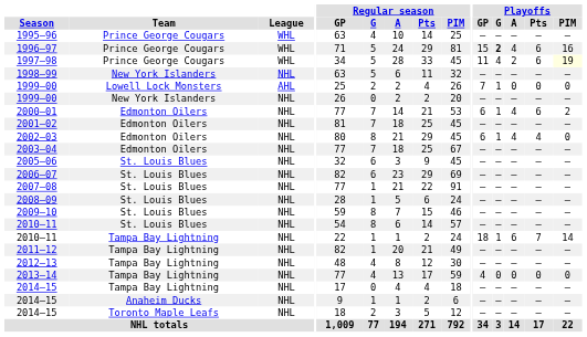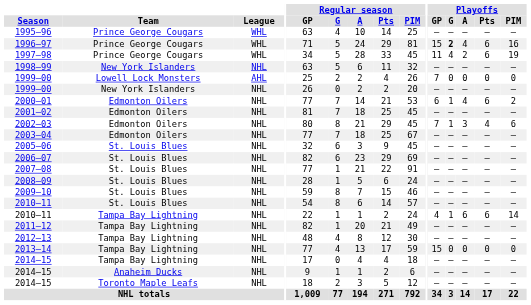 <table border="0" cellpadding="1" cellspacing="0" style="text-align:center; width:60em">
 <tr bgcolor="#e0e0e0">
 <th colspan="3" bgcolor="#ffffff"></th>
 <th rowspan="99" bgcolor="#ffffff"></th>
 <th colspan="5"><a href='#'>Regular season</a></th>
 <th rowspan="99" bgcolor="#ffffff"></th>
 <th colspan="5"><a href='#'>Playoffs</a></th>
 </tr>
 <tr bgcolor="#e0e0e0">
 <th><a href='#'>Season</a></th>
 <th>Team</th>
 <th>League</th>
 <th>GP</th>
 <th><a href='#'>G</a></th>
 <th><a href='#'>A</a></th>
 <th><a href='#'>Pts</a></th>
 <th><a href='#'>PIM</a></th>
 <th>GP</th>
 <th>G</th>
 <th>A</th>
 <th>Pts</th>
 <th>PIM</th>
 </tr>
 <tr>
 <td><a href='#'>1995–96</a></td>
 <td><a href='#'>Prince George Cougars</a></td>
 <td><a href='#'>WHL</a></td>
 <td>63</td>
 <td>4</td>
 <td>10</td>
 <td>14</td>
 <td>25</td>
 <td>—</td>
 <td>—</td>
 <td>—</td>
 <td>—</td>
 <td>—</td>
 </tr>
 <tr style="background:#f0f0f0;">
 <td><a href='#'>1996–97</a></td>
 <td>Prince George Cougars</td>
 <td>WHL</td>
 <td>71</td>
 <td>5</td>
 <td>24</td>
 <td>29</td>
 <td>81</td>
 <td>15</td>
 <td><strong>2</strong></td>
 <td>4</td>
 <td>6</td>
 <td>16</td>
 </tr>
 <tr>
 <td><a href='#'>1997–98</a></td>
 <td>Prince George Cougars</td>
 <td>WHL</td>
 <td>34</td>
 <td>5</td>
 <td>28</td>
 <td>33</td>
 <td>45</td>
 <td>11</td>
 <td>4</td>
 <td>2</td>
 <td>6</td>
-<td style="background: lightyellow;">19</td>
+<td>19</td>
 </tr>
 <tr style="background:#f0f0f0;">
 <td><a href='#'>1998–99</a></td>
 <td><a href='#'>New York Islanders</a></td>
 <td><a href='#'>NHL</a></td>
 <td>63</td>
 <td>5</td>
 <td>6</td>
 <td>11</td>
 <td>32</td>
 <td>—</td>
 <td>—</td>
 <td>—</td>
 <td>—</td>
 <td>—</td>
 </tr>
 <tr>
 <td><a href='#'>1999–00</a></td>
 <td><a href='#'>Lowell Lock Monsters</a></td>
 <td><a href='#'>AHL</a></td>
 <td>25</td>
 <td>2</td>
 <td>2</td>
 <td>4</td>
 <td>26</td>
 <td>7</td>
-<td>1</td>
+<td>0</td>
 <td>0</td>
 <td>0</td>
 <td>0</td>
 </tr>
 <tr style="background:#f0f0f0;">
 <td><a href='#'>1999–00</a></td>
 <td>New York Islanders</td>
 <td>NHL</td>
 <td>26</td>
 <td>0</td>
 <td>2</td>
 <td>2</td>
 <td>20</td>
 <td>—</td>
 <td>—</td>
 <td>—</td>
 <td>—</td>
 <td>—</td>
 </tr>
 <tr>
 <td><a href='#'>2000–01</a></td>
 <td><a href='#'>Edmonton Oilers</a></td>
 <td>NHL</td>
 <td>77</td>
 <td>7</td>
 <td>14</td>
 <td>21</td>
 <td>53</td>
 <td>6</td>
 <td>1</td>
 <td>4</td>
 <td>6</td>
 <td>2</td>
 </tr>
 <tr style="background:#f0f0f0;">
 <td><a href='#'>2001–02</a></td>
 <td>Edmonton Oilers</td>
 <td>NHL</td>
 <td>81</td>
 <td>7</td>
 <td>18</td>
 <td>25</td>
 <td>45</td>
 <td>—</td>
 <td>—</td>
 <td>—</td>
 <td>—</td>
 <td>—</td>
 </tr>
 <tr>
 <td><a href='#'>2002–03</a></td>
 <td>Edmonton Oilers</td>
 <td>NHL</td>
 <td>80</td>
 <td>8</td>
 <td>21</td>
 <td>29</td>
 <td>45</td>
+<td>7</td>
+<td>1</td>
+<td>3</td>
+<td>4</td>
 <td>6</td>
-<td>1</td>
-<td>4</td>
-<td>4</td>
-<td>0</td>
 </tr>
 <tr style="background:#f0f0f0;">
 <td><a href='#'>2003–04</a></td>
 <td>Edmonton Oilers</td>
 <td>NHL</td>
 <td>77</td>
 <td>7</td>
 <td>18</td>
 <td>25</td>
 <td>67</td>
 <td>—</td>
 <td>—</td>
 <td>—</td>
 <td>—</td>
 <td>—</td>
 </tr>
 <tr>
 <td><a href='#'>2005–06</a></td>
 <td><a href='#'>St. Louis Blues</a></td>
 <td>NHL</td>
 <td>32</td>
 <td>6</td>
 <td>3</td>
 <td>9</td>
 <td>45</td>
 <td>—</td>
 <td>—</td>
 <td>—</td>
 <td>—</td>
 <td>—</td>
 </tr>
 <tr style="background:#f0f0f0;">
 <td><a href='#'>2006–07</a></td>
 <td>St. Louis Blues</td>
 <td>NHL</td>
 <td>82</td>
 <td>6</td>
 <td>23</td>
 <td>29</td>
 <td>69</td>
 <td>—</td>
 <td>—</td>
 <td>—</td>
 <td>—</td>
 <td>—</td>
 </tr>
 <tr>
 <td><a href='#'>2007–08</a></td>
 <td>St. Louis Blues</td>
 <td>NHL</td>
 <td>77</td>
 <td>1</td>
 <td>21</td>
 <td>22</td>
 <td>91</td>
 <td>—</td>
 <td>—</td>
 <td>—</td>
 <td>—</td>
 <td>—</td>
 </tr>
 <tr style="background:#f0f0f0;">
 <td><a href='#'>2008–09</a></td>
 <td>St. Louis Blues</td>
 <td>NHL</td>
 <td>28</td>
 <td>1</td>
 <td>5</td>
 <td>6</td>
 <td>24</td>
 <td>—</td>
 <td>—</td>
 <td>—</td>
 <td>—</td>
 <td>—</td>
 </tr>
 <tr>
 <td><a href='#'>2009–10</a></td>
 <td>St. Louis Blues</td>
 <td>NHL</td>
 <td>59</td>
 <td>8</td>
 <td>7</td>
 <td>15</td>
 <td>46</td>
 <td>—</td>
 <td>—</td>
 <td>—</td>
 <td>—</td>
 <td>—</td>
 </tr>
 <tr style="background:#f0f0f0;">
 <td><a href='#'>2010–11</a></td>
 <td>St. Louis Blues</td>
 <td>NHL</td>
 <td>54</td>
 <td>8</td>
 <td>6</td>
 <td>14</td>
 <td>57</td>
 <td>—</td>
 <td>—</td>
 <td>—</td>
 <td>—</td>
 <td>—</td>
 </tr>
 <tr>
 <td>2010–11</td>
 <td><a href='#'>Tampa Bay Lightning</a></td>
 <td>NHL</td>
 <td>22</td>
 <td>1</td>
 <td>1</td>
 <td>2</td>
 <td>24</td>
-<td>18</td>
+<td>4</td>
 <td>1</td>
 <td>6</td>
-<td>7</td>
+<td>6</td>
 <td>14</td>
 </tr>
 <tr style="background:#f0f0f0;">
 <td><a href='#'>2011–12</a></td>
 <td>Tampa Bay Lightning</td>
 <td>NHL</td>
 <td>82</td>
 <td>1</td>
 <td>20</td>
 <td>21</td>
 <td>49</td>
 <td>—</td>
 <td>—</td>
 <td>—</td>
 <td>—</td>
 <td>—</td>
 </tr>
 <tr>
 <td><a href='#'>2012–13</a></td>
 <td>Tampa Bay Lightning</td>
 <td>NHL</td>
 <td>48</td>
 <td>4</td>
 <td>8</td>
 <td>12</td>
 <td>30</td>
 <td>—</td>
 <td>—</td>
 <td>—</td>
 <td>—</td>
 <td>—</td>
 </tr>
 <tr style="background:#f0f0f0;">
 <td><a href='#'>2013–14</a></td>
 <td>Tampa Bay Lightning</td>
 <td>NHL</td>
 <td>77</td>
 <td>4</td>
 <td>13</td>
 <td>17</td>
 <td>59</td>
-<td>4</td>
+<td>15</td>
 <td>0</td>
 <td>0</td>
 <td>0</td>
 <td>0</td>
 </tr>
 <tr>
 <td><a href='#'>2014–15</a></td>
 <td>Tampa Bay Lightning</td>
 <td>NHL</td>
 <td>17</td>
 <td>0</td>
 <td>4</td>
 <td>4</td>
 <td>18</td>
 <td>—</td>
 <td>—</td>
 <td>—</td>
 <td>—</td>
 <td>—</td>
 </tr>
 <tr style="background:#f0f0f0;">
 <td>2014–15</td>
 <td><a href='#'>Anaheim Ducks</a></td>
 <td>NHL</td>
 <td>9</td>
 <td>1</td>
 <td>1</td>
 <td>2</td>
 <td>6</td>
 <td>—</td>
 <td>—</td>
 <td>—</td>
 <td>—</td>
 <td>—</td>
 </tr>
 <tr>
 <td>2014–15</td>
 <td><a href='#'>Toronto Maple Leafs</a></td>
 <td>NHL</td>
 <td>18</td>
 <td>2</td>
 <td>3</td>
 <td>5</td>
 <td>12</td>
 <td>—</td>
 <td>—</td>
 <td>—</td>
 <td>—</td>
 <td>—</td>
 </tr>
 <tr style="background:#e0e0e0;">
 <th colspan="3">NHL totals</th>
 <th>1,009</th>
 <th>77</th>
 <th>194</th>
 <th>271</th>
 <th>792</th>
 <th>34</th>
 <th>3</th>
 <th>14</th>
 <th>17</th>
 <th>22</th>
 </tr>
 </table>
